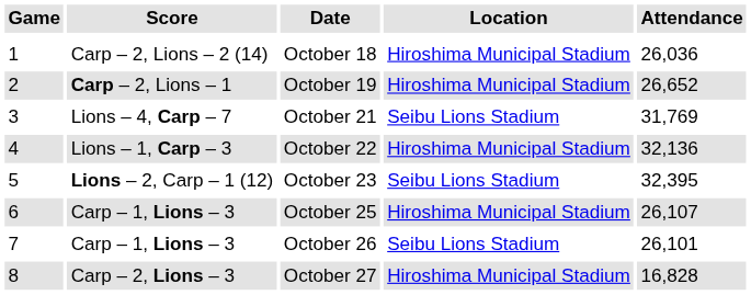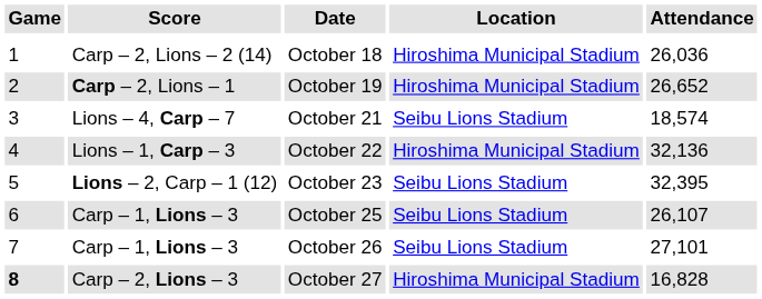 <table border="0" cellspacing="3" cellpadding="3">
 <tr style="background: #e3e3e3;">
 <th>Game</th>
 <th>Score</th>
 <th>Date</th>
 <th>Location</th>
 <th>Attendance</th>
 </tr>
 <tr style="background: #e3e3e3;">
 </tr>
 <tr>
 <td>1</td>
 <td>Carp – 2, Lions – 2 (14)</td>
 <td>October 18</td>
 <td><a href='#'>Hiroshima Municipal Stadium</a></td>
 <td>26,036</td>
 </tr>
 <tr style="background: #e3e3e3;">
 <td>2</td>
 <td><strong>Carp</strong> – 2, Lions – 1</td>
 <td>October 19</td>
 <td><a href='#'>Hiroshima Municipal Stadium</a></td>
 <td>26,652</td>
 </tr>
 <tr>
 <td>3</td>
 <td>Lions – 4, <strong>Carp</strong> – 7</td>
 <td>October 21</td>
 <td><a href='#'>Seibu Lions Stadium</a></td>
-<td>31,769</td>
+<td>18,574</td>
 </tr>
 <tr style="background: #e3e3e3;">
 <td>4</td>
 <td>Lions – 1, <strong>Carp</strong> – 3</td>
 <td>October 22</td>
 <td><a href='#'>Hiroshima Municipal Stadium</a></td>
 <td>32,136</td>
 </tr>
 <tr>
 <td>5</td>
 <td><strong>Lions</strong> – 2, Carp – 1 (12)</td>
 <td>October 23</td>
 <td><a href='#'>Seibu Lions Stadium</a></td>
 <td>32,395</td>
 </tr>
 <tr style="background: #e3e3e3;">
 <td>6</td>
 <td>Carp – 1, <strong>Lions</strong> – 3</td>
 <td>October 25</td>
-<td><a href='#'>Hiroshima Municipal Stadium</a></td>
+<td><a href='#'>Seibu Lions Stadium</a></td>
 <td>26,107</td>
 </tr>
 <tr>
 <td>7</td>
 <td>Carp – 1, <strong>Lions</strong> – 3</td>
 <td>October 26</td>
 <td><a href='#'>Seibu Lions Stadium</a></td>
-<td>26,101</td>
+<td>27,101</td>
 </tr>
 <tr style="background: #e3e3e3;">
-<td>8</td>
+<td><strong>8</strong></td>
 <td>Carp – 2, <strong>Lions</strong> – 3</td>
 <td>October 27</td>
 <td><a href='#'>Hiroshima Municipal Stadium</a></td>
 <td>16,828</td>
 </tr>
 </table>
